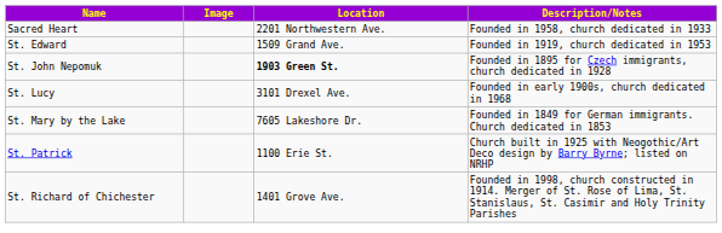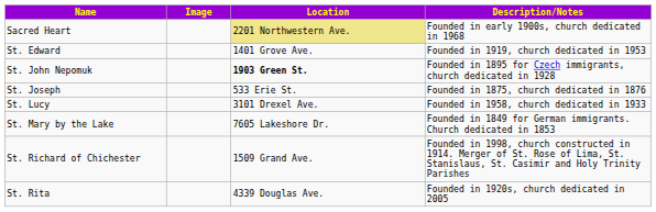 <table class="wikitable sortable" style="width:75%">
 <tr>
 <th style="background:darkviolet; color:yellow;" width="25%"><strong>Name</strong></th>
 <th style="background:darkviolet; color:yellow;" width="10%"><strong>Image</strong></th>
 <th style="background:darkviolet; color:yellow;" width="30%"><strong>Location</strong></th>
 <th style="background:darkviolet; color:yellow;" width="35%"><strong>Description/Notes</strong></th>
 </tr>
 <tr>
 <td>Sacred Heart</td>
 <td></td>
-<td>2201 Northwestern Ave.</td>
-<td>Founded in 1958, church dedicated in 1933</td>
+<td style="background: khaki;">2201 Northwestern Ave.</td>
+<td>Founded in early 1900s, church dedicated in 1968</td>
 </tr>
 <tr>
 <td>St. Edward</td>
 <td></td>
-<td>1509 Grand Ave.</td>
+<td>1401 Grove Ave.</td>
 <td>Founded in 1919, church dedicated in 1953</td>
 </tr>
 <tr>
 <td>St. John Nepomuk</td>
 <td></td>
 <td><strong>1903 Green St.</strong></td>
 <td>Founded in 1895 for <a href='#'>Czech</a> immigrants, church dedicated in 1928</td>
 </tr>
 <tr>
+<td>St. Joseph</td>
+<td></td>
+<td>533 Erie St.</td>
+<td>Founded in 1875, church dedicated in 1876</td>
+</tr>
+<tr>
 <td>St. Lucy</td>
 <td></td>
 <td>3101 Drexel Ave.</td>
-<td>Founded in early 1900s, church dedicated in 1968</td>
+<td>Founded in 1958, church dedicated in 1933</td>
 </tr>
 <tr>
 <td>St. Mary by the Lake</td>
 <td></td>
 <td>7605 Lakeshore Dr.</td>
 <td>Founded in 1849 for German immigrants.  Church dedicated in 1853</td>
 </tr>
 <tr>
-<td><a href='#'>St. Patrick</a></td>
+<td>St. Richard of Chichester</td>
 <td></td>
-<td>1100 Erie St.</td>
-<td>Church built in 1925 with Neogothic/Art Deco design by <a href='#'>Barry Byrne</a>; listed on NRHP</td>
+<td>1509 Grand Ave.</td>
+<td>Founded in 1998, church constructed in 1914. Merger of  St. Rose of Lima, St. Stanislaus, St. Casimir and Holy Trinity Parishes</td>
 </tr>
 <tr>
-<td>St. Richard of Chichester</td>
+<td>St. Rita</td>
 <td></td>
-<td>1401 Grove Ave.</td>
-<td>Founded in 1998, church constructed in 1914. Merger of  St. Rose of Lima, St. Stanislaus, St. Casimir and Holy Trinity Parishes</td>
+<td>4339 Douglas Ave.</td>
+<td>Founded in 1920s, church dedicated in 2005</td>
 </tr>
 </table>
